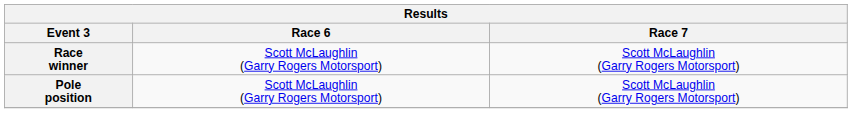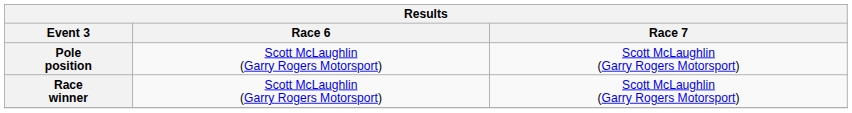 <table class="wikitable collapsible collapsed" align="center" width="75%" style="font-size: 85%; max-width: 950px">
 <tr>
 <th colspan="3">Results</th>
 </tr>
 <tr>
 <th>Event 3</th>
 <th>Race 6</th>
 <th>Race 7</th>
 </tr>
 <tr>
-<th>Race<br>winner</th>
+<th>Pole<br>position</th>
 <td align="center"> <a href='#'>Scott McLaughlin</a><br>(<a href='#'>Garry Rogers Motorsport</a>)</td>
 <td align="center"> <a href='#'>Scott McLaughlin</a><br>(<a href='#'>Garry Rogers Motorsport</a>)</td>
 </tr>
 <tr>
-<th>Pole<br>position</th>
+<th>Race<br>winner</th>
 <td align="center"> <a href='#'>Scott McLaughlin</a><br>(<a href='#'>Garry Rogers Motorsport</a>)</td>
 <td align="center"> <a href='#'>Scott McLaughlin</a><br>(<a href='#'>Garry Rogers Motorsport</a>)</td>
 </tr>
 <tr>
 </tr>
 </table>
